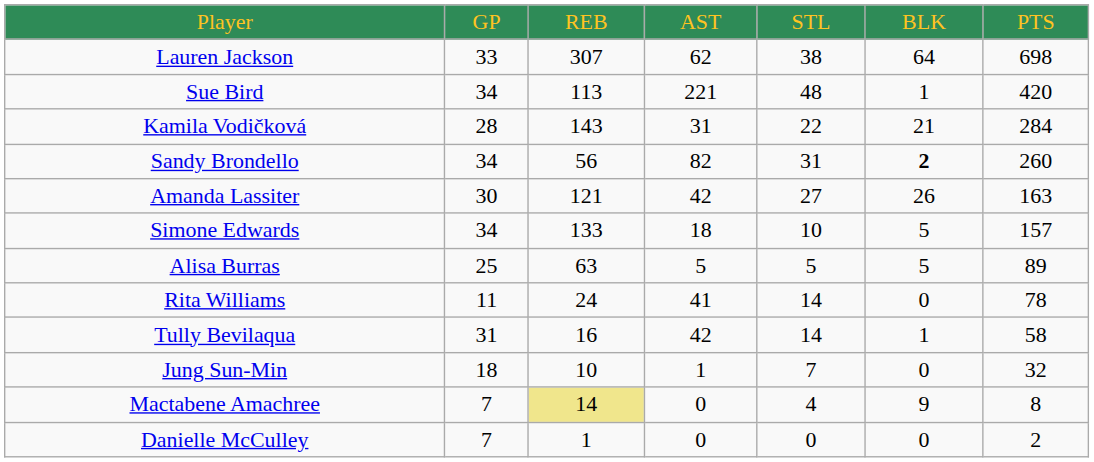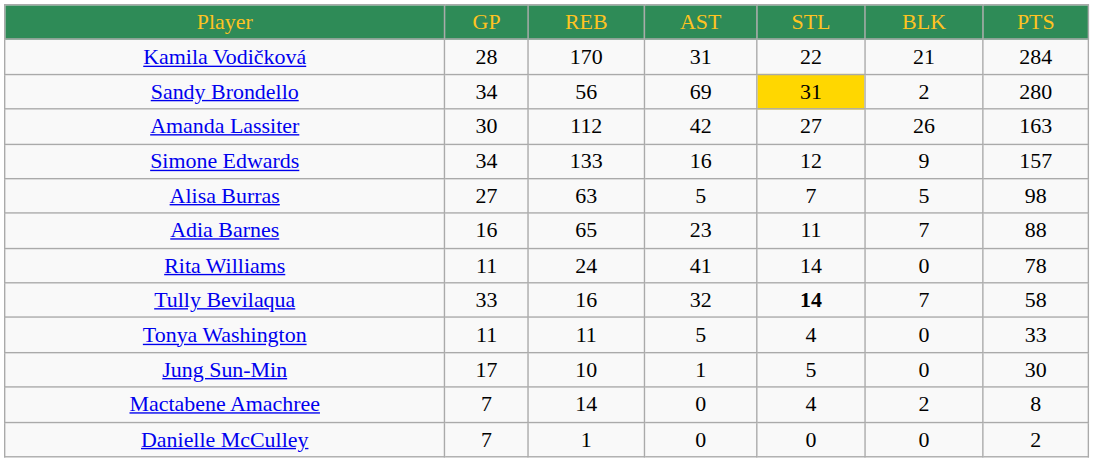 <table class="wikitable" width="50%">
 <tr align="center" style="background:#2E8B57; color:#FFC322;">
 <td>Player</td>
 <td>GP</td>
 <td>REB</td>
 <td>AST</td>
 <td>STL</td>
 <td>BLK</td>
 <td>PTS</td>
 </tr>
 <tr align="center">
-<td><a href='#'>Lauren Jackson</a></td>
-<td>33</td>
-<td>307</td>
-<td>62</td>
-<td>38</td>
-<td>64</td>
-<td>698</td>
-</tr>
-<tr align="center">
-<td><a href='#'>Sue Bird</a></td>
-<td>34</td>
-<td>113</td>
-<td>221</td>
-<td>48</td>
-<td>1</td>
-<td>420</td>
-</tr>
-<tr align="center">
 <td><a href='#'>Kamila Vodičková</a></td>
 <td>28</td>
-<td>143</td>
+<td>170</td>
 <td>31</td>
 <td>22</td>
 <td>21</td>
 <td>284</td>
 </tr>
 <tr align="center">
 <td><a href='#'>Sandy Brondello</a></td>
 <td>34</td>
 <td>56</td>
-<td>82</td>
-<td>31</td>
-<td><strong>2</strong></td>
-<td>260</td>
+<td>69</td>
+<td style="background: gold;">31</td>
+<td>2</td>
+<td>280</td>
 </tr>
 <tr align="center">
 <td><a href='#'>Amanda Lassiter</a></td>
 <td>30</td>
-<td>121</td>
+<td>112</td>
 <td>42</td>
 <td>27</td>
 <td>26</td>
 <td>163</td>
 </tr>
 <tr align="center">
 <td><a href='#'>Simone Edwards</a></td>
 <td>34</td>
 <td>133</td>
-<td>18</td>
-<td>10</td>
-<td>5</td>
+<td>16</td>
+<td>12</td>
+<td>9</td>
 <td>157</td>
 </tr>
 <tr align="center">
 <td><a href='#'>Alisa Burras</a></td>
-<td>25</td>
+<td>27</td>
 <td>63</td>
 <td>5</td>
+<td>7</td>
 <td>5</td>
-<td>5</td>
-<td>89</td>
+<td>98</td>
+</tr>
+<tr align="center">
+<td><a href='#'>Adia Barnes</a></td>
+<td>16</td>
+<td>65</td>
+<td>23</td>
+<td>11</td>
+<td>7</td>
+<td>88</td>
 </tr>
 <tr align="center">
 <td><a href='#'>Rita Williams</a></td>
 <td>11</td>
 <td>24</td>
 <td>41</td>
 <td>14</td>
 <td>0</td>
 <td>78</td>
 </tr>
 <tr align="center">
 <td><a href='#'>Tully Bevilaqua</a></td>
-<td>31</td>
+<td>33</td>
 <td>16</td>
-<td>42</td>
-<td>14</td>
-<td>1</td>
+<td>32</td>
+<td><strong>14</strong></td>
+<td>7</td>
 <td>58</td>
 </tr>
 <tr align="center">
+<td><a href='#'>Tonya Washington</a></td>
+<td>11</td>
+<td>11</td>
+<td>5</td>
+<td>4</td>
+<td>0</td>
+<td>33</td>
+</tr>
+<tr align="center">
 <td><a href='#'>Jung Sun-Min</a></td>
-<td>18</td>
+<td>17</td>
 <td>10</td>
 <td>1</td>
-<td>7</td>
+<td>5</td>
 <td>0</td>
-<td>32</td>
+<td>30</td>
 </tr>
 <tr align="center">
 <td><a href='#'>Mactabene Amachree</a></td>
 <td>7</td>
-<td style="background: khaki;">14</td>
+<td>14</td>
 <td>0</td>
 <td>4</td>
-<td>9</td>
+<td>2</td>
 <td>8</td>
 </tr>
 <tr align="center">
 <td><a href='#'>Danielle McCulley</a></td>
 <td>7</td>
 <td>1</td>
 <td>0</td>
 <td>0</td>
 <td>0</td>
 <td>2</td>
 </tr>
 </table>
